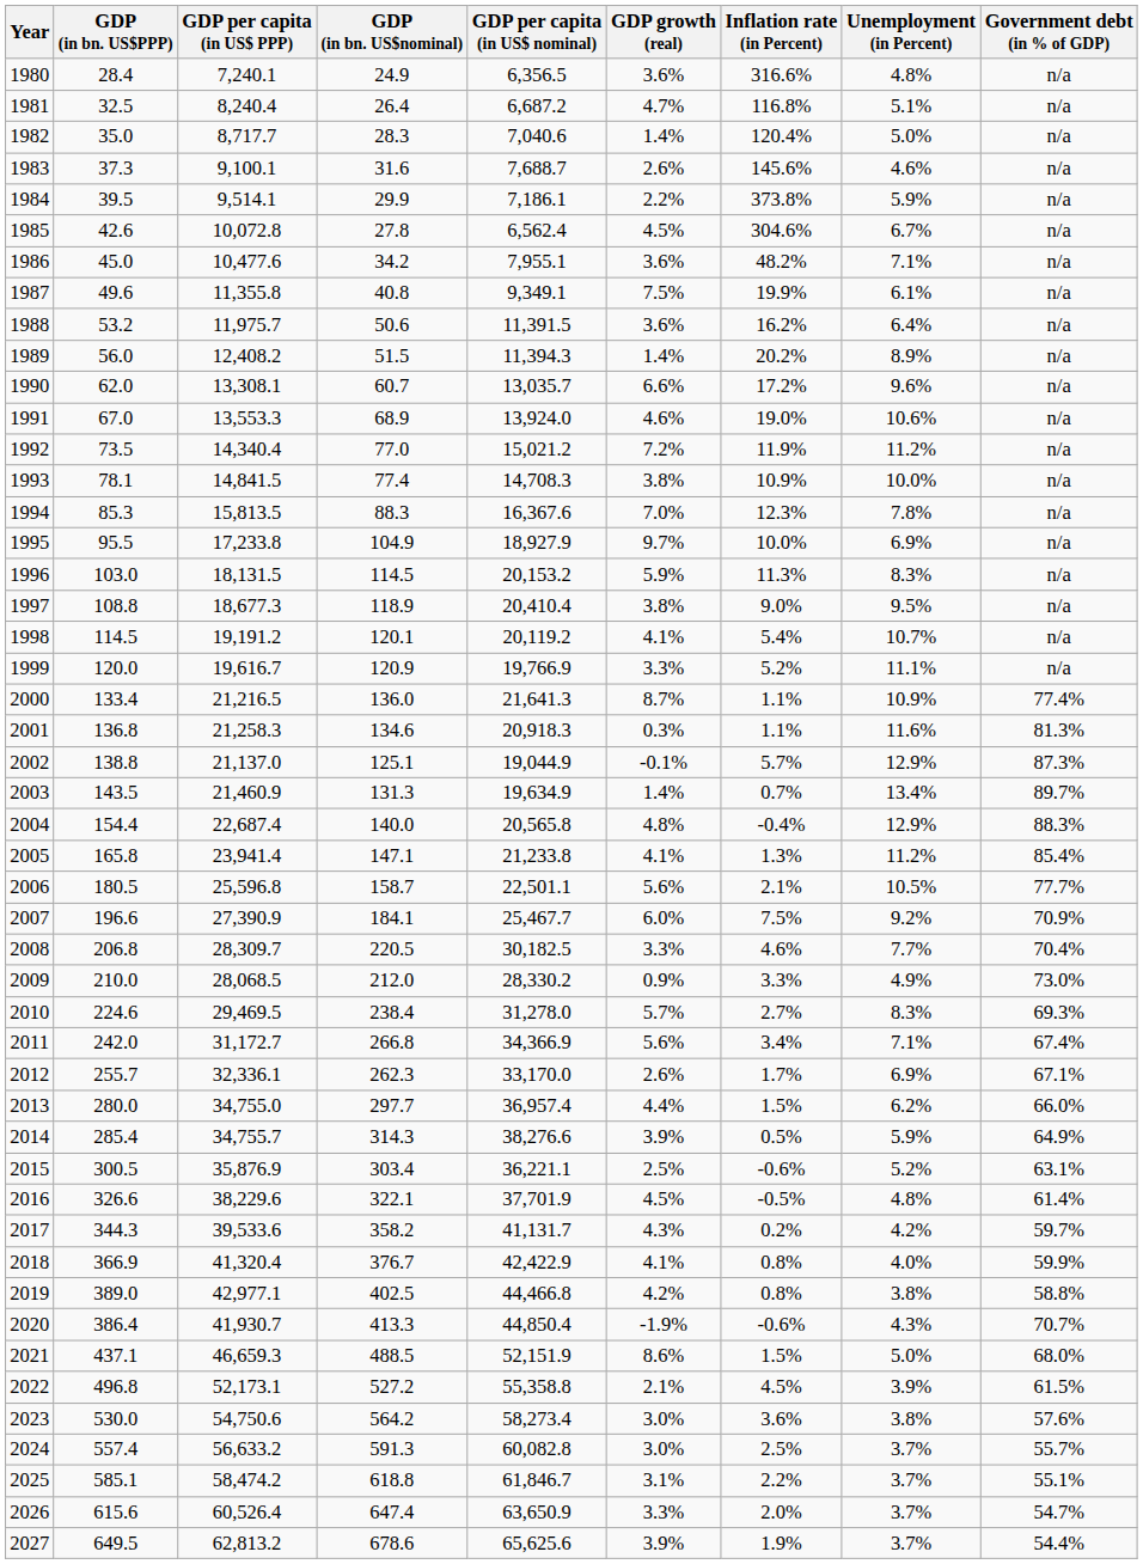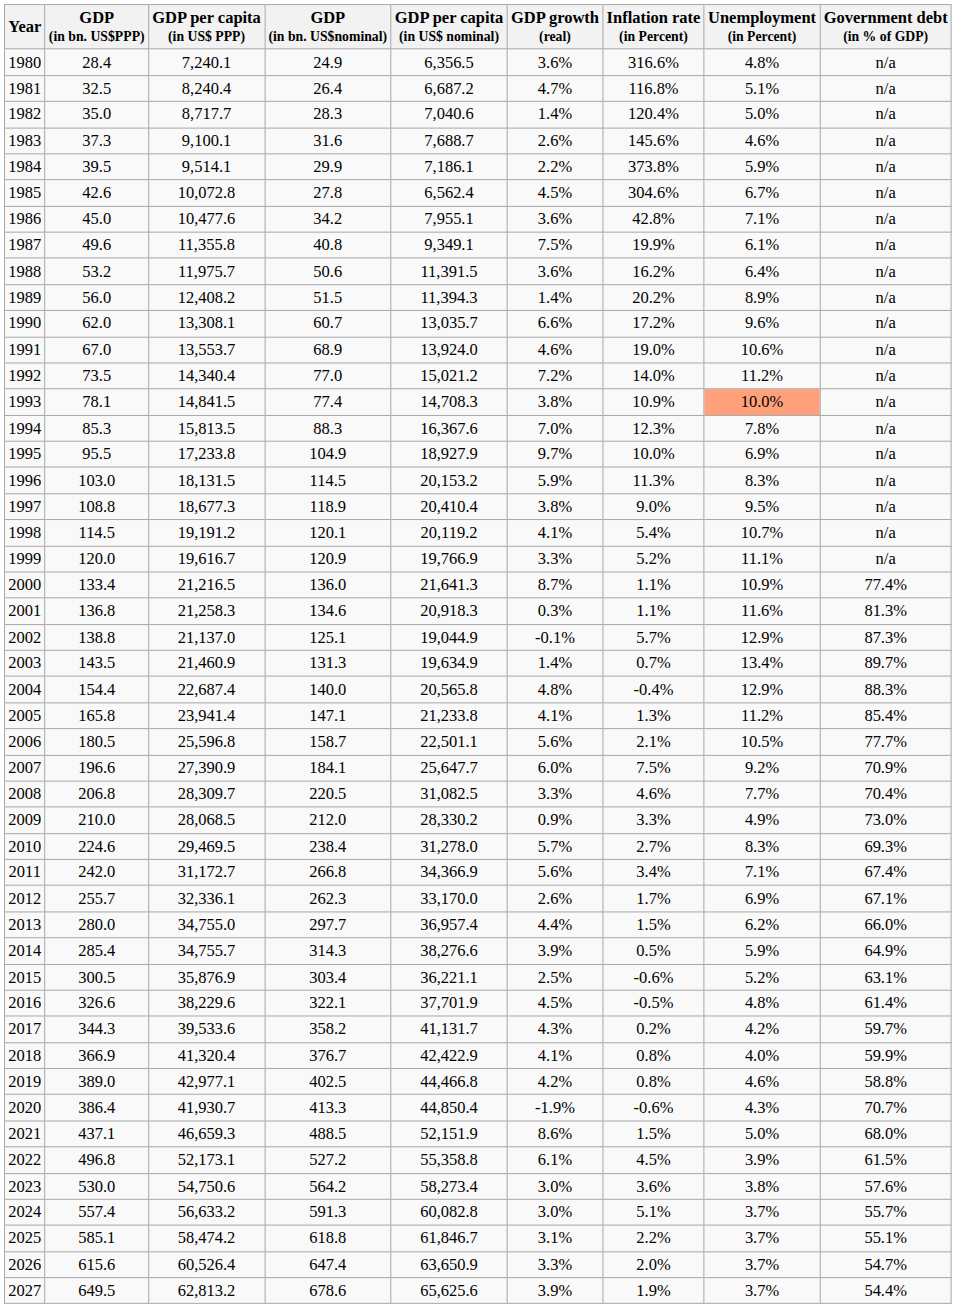 <table class="wikitable sortable sticky-header" style="text-align:center;">
 <tr>
 <th>Year</th>
 <th>GDP<br><small>(in bn. US$PPP)</small></th>
 <th>GDP per capita<br><small>(in US$ PPP)</small></th>
 <th>GDP<br><small>(in bn. US$nominal)</small></th>
 <th>GDP per capita<br><small>(in US$ nominal)</small></th>
 <th>GDP growth<br><small>(real)</small></th>
 <th>Inflation rate<br><small>(in Percent)</small></th>
 <th>Unemployment<br><small>(in Percent)</small></th>
 <th>Government debt<br><small>(in % of GDP)</small></th>
 </tr>
 <tr>
 <td>1980</td>
 <td>28.4</td>
 <td>7,240.1</td>
 <td>24.9</td>
 <td>6,356.5</td>
 <td>3.6%</td>
 <td>316.6%</td>
 <td>4.8%</td>
 <td>n/a</td>
 </tr>
 <tr>
 <td>1981</td>
 <td>32.5</td>
 <td>8,240.4</td>
 <td>26.4</td>
 <td>6,687.2</td>
 <td>4.7%</td>
 <td>116.8%</td>
 <td>5.1%</td>
 <td>n/a</td>
 </tr>
 <tr>
 <td>1982</td>
 <td>35.0</td>
 <td>8,717.7</td>
 <td>28.3</td>
 <td>7,040.6</td>
 <td>1.4%</td>
 <td>120.4%</td>
 <td>5.0%</td>
 <td>n/a</td>
 </tr>
 <tr>
 <td>1983</td>
 <td>37.3</td>
 <td>9,100.1</td>
 <td>31.6</td>
 <td>7,688.7</td>
 <td>2.6%</td>
 <td>145.6%</td>
 <td>4.6%</td>
 <td>n/a</td>
 </tr>
 <tr>
 <td>1984</td>
 <td>39.5</td>
 <td>9,514.1</td>
 <td>29.9</td>
 <td>7,186.1</td>
 <td>2.2%</td>
 <td>373.8%</td>
 <td>5.9%</td>
 <td>n/a</td>
 </tr>
 <tr>
 <td>1985</td>
 <td>42.6</td>
 <td>10,072.8</td>
 <td>27.8</td>
 <td>6,562.4</td>
 <td>4.5%</td>
 <td>304.6%</td>
 <td>6.7%</td>
 <td>n/a</td>
 </tr>
 <tr>
 <td>1986</td>
 <td>45.0</td>
 <td>10,477.6</td>
 <td>34.2</td>
 <td>7,955.1</td>
 <td>3.6%</td>
-<td>48.2%</td>
+<td>42.8%</td>
 <td>7.1%</td>
 <td>n/a</td>
 </tr>
 <tr>
 <td>1987</td>
 <td>49.6</td>
 <td>11,355.8</td>
 <td>40.8</td>
 <td>9,349.1</td>
 <td>7.5%</td>
 <td>19.9%</td>
 <td>6.1%</td>
 <td>n/a</td>
 </tr>
 <tr>
 <td>1988</td>
 <td>53.2</td>
 <td>11,975.7</td>
 <td>50.6</td>
 <td>11,391.5</td>
 <td>3.6%</td>
 <td>16.2%</td>
 <td>6.4%</td>
 <td>n/a</td>
 </tr>
 <tr>
 <td>1989</td>
 <td>56.0</td>
 <td>12,408.2</td>
 <td>51.5</td>
 <td>11,394.3</td>
 <td>1.4%</td>
 <td>20.2%</td>
 <td>8.9%</td>
 <td>n/a</td>
 </tr>
 <tr>
 <td>1990</td>
 <td>62.0</td>
 <td>13,308.1</td>
 <td>60.7</td>
 <td>13,035.7</td>
 <td>6.6%</td>
 <td>17.2%</td>
 <td>9.6%</td>
 <td>n/a</td>
 </tr>
 <tr>
 <td>1991</td>
 <td>67.0</td>
-<td>13,553.3</td>
+<td>13,553.7</td>
 <td>68.9</td>
 <td>13,924.0</td>
 <td>4.6%</td>
 <td>19.0%</td>
 <td>10.6%</td>
 <td>n/a</td>
 </tr>
 <tr>
 <td>1992</td>
 <td>73.5</td>
 <td>14,340.4</td>
 <td>77.0</td>
 <td>15,021.2</td>
 <td>7.2%</td>
-<td>11.9%</td>
+<td>14.0%</td>
 <td>11.2%</td>
 <td>n/a</td>
 </tr>
 <tr>
 <td>1993</td>
 <td>78.1</td>
 <td>14,841.5</td>
 <td>77.4</td>
 <td>14,708.3</td>
 <td>3.8%</td>
 <td>10.9%</td>
-<td>10.0%</td>
+<td style="background: lightsalmon;">10.0%</td>
 <td>n/a</td>
 </tr>
 <tr>
 <td>1994</td>
 <td>85.3</td>
 <td>15,813.5</td>
 <td>88.3</td>
 <td>16,367.6</td>
 <td>7.0%</td>
 <td>12.3%</td>
 <td>7.8%</td>
 <td>n/a</td>
 </tr>
 <tr>
 <td>1995</td>
 <td>95.5</td>
 <td>17,233.8</td>
 <td>104.9</td>
 <td>18,927.9</td>
 <td>9.7%</td>
 <td>10.0%</td>
 <td>6.9%</td>
 <td>n/a</td>
 </tr>
 <tr>
 <td>1996</td>
 <td>103.0</td>
 <td>18,131.5</td>
 <td>114.5</td>
 <td>20,153.2</td>
 <td>5.9%</td>
 <td>11.3%</td>
 <td>8.3%</td>
 <td>n/a</td>
 </tr>
 <tr>
 <td>1997</td>
 <td>108.8</td>
 <td>18,677.3</td>
 <td>118.9</td>
 <td>20,410.4</td>
 <td>3.8%</td>
 <td>9.0%</td>
 <td>9.5%</td>
 <td>n/a</td>
 </tr>
 <tr>
 <td>1998</td>
 <td>114.5</td>
 <td>19,191.2</td>
 <td>120.1</td>
 <td>20,119.2</td>
 <td>4.1%</td>
 <td>5.4%</td>
 <td>10.7%</td>
 <td>n/a</td>
 </tr>
 <tr>
 <td>1999</td>
 <td>120.0</td>
 <td>19,616.7</td>
 <td>120.9</td>
 <td>19,766.9</td>
 <td>3.3%</td>
 <td>5.2%</td>
 <td>11.1%</td>
 <td>n/a</td>
 </tr>
 <tr>
 <td>2000</td>
 <td>133.4</td>
 <td>21,216.5</td>
 <td>136.0</td>
 <td>21,641.3</td>
 <td>8.7%</td>
 <td>1.1%</td>
 <td>10.9%</td>
 <td>77.4%</td>
 </tr>
 <tr>
 <td>2001</td>
 <td>136.8</td>
 <td>21,258.3</td>
 <td>134.6</td>
 <td>20,918.3</td>
 <td>0.3%</td>
 <td>1.1%</td>
 <td>11.6%</td>
 <td>81.3%</td>
 </tr>
 <tr>
 <td>2002</td>
 <td>138.8</td>
 <td>21,137.0</td>
 <td>125.1</td>
 <td>19,044.9</td>
 <td>-0.1%</td>
 <td>5.7%</td>
 <td>12.9%</td>
 <td>87.3%</td>
 </tr>
 <tr>
 <td>2003</td>
 <td>143.5</td>
 <td>21,460.9</td>
 <td>131.3</td>
 <td>19,634.9</td>
 <td>1.4%</td>
 <td>0.7%</td>
 <td>13.4%</td>
 <td>89.7%</td>
 </tr>
 <tr>
 <td>2004</td>
 <td>154.4</td>
 <td>22,687.4</td>
 <td>140.0</td>
 <td>20,565.8</td>
 <td>4.8%</td>
 <td>-0.4%</td>
 <td>12.9%</td>
 <td>88.3%</td>
 </tr>
 <tr>
 <td>2005</td>
 <td>165.8</td>
 <td>23,941.4</td>
 <td>147.1</td>
 <td>21,233.8</td>
 <td>4.1%</td>
 <td>1.3%</td>
 <td>11.2%</td>
 <td>85.4%</td>
 </tr>
 <tr>
 <td>2006</td>
 <td>180.5</td>
 <td>25,596.8</td>
 <td>158.7</td>
 <td>22,501.1</td>
 <td>5.6%</td>
 <td>2.1%</td>
 <td>10.5%</td>
 <td>77.7%</td>
 </tr>
 <tr>
 <td>2007</td>
 <td>196.6</td>
 <td>27,390.9</td>
 <td>184.1</td>
-<td>25,467.7</td>
+<td>25,647.7</td>
 <td>6.0%</td>
 <td>7.5%</td>
 <td>9.2%</td>
 <td>70.9%</td>
 </tr>
 <tr>
 <td>2008</td>
 <td>206.8</td>
 <td>28,309.7</td>
 <td>220.5</td>
-<td>30,182.5</td>
+<td>31,082.5</td>
 <td>3.3%</td>
 <td>4.6%</td>
 <td>7.7%</td>
 <td>70.4%</td>
 </tr>
 <tr>
 <td>2009</td>
 <td>210.0</td>
 <td>28,068.5</td>
 <td>212.0</td>
 <td>28,330.2</td>
 <td>0.9%</td>
 <td>3.3%</td>
 <td>4.9%</td>
 <td>73.0%</td>
 </tr>
 <tr>
 <td>2010</td>
 <td>224.6</td>
 <td>29,469.5</td>
 <td>238.4</td>
 <td>31,278.0</td>
 <td>5.7%</td>
 <td>2.7%</td>
 <td>8.3%</td>
 <td>69.3%</td>
 </tr>
 <tr>
 <td>2011</td>
 <td>242.0</td>
 <td>31,172.7</td>
 <td>266.8</td>
 <td>34,366.9</td>
 <td>5.6%</td>
 <td>3.4%</td>
 <td>7.1%</td>
 <td>67.4%</td>
 </tr>
 <tr>
 <td>2012</td>
 <td>255.7</td>
 <td>32,336.1</td>
 <td>262.3</td>
 <td>33,170.0</td>
 <td>2.6%</td>
 <td>1.7%</td>
 <td>6.9%</td>
 <td>67.1%</td>
 </tr>
 <tr>
 <td>2013</td>
 <td>280.0</td>
 <td>34,755.0</td>
 <td>297.7</td>
 <td>36,957.4</td>
 <td>4.4%</td>
 <td>1.5%</td>
 <td>6.2%</td>
 <td>66.0%</td>
 </tr>
 <tr>
 <td>2014</td>
 <td>285.4</td>
 <td>34,755.7</td>
 <td>314.3</td>
 <td>38,276.6</td>
 <td>3.9%</td>
 <td>0.5%</td>
 <td>5.9%</td>
 <td>64.9%</td>
 </tr>
 <tr>
 <td>2015</td>
 <td>300.5</td>
 <td>35,876.9</td>
 <td>303.4</td>
 <td>36,221.1</td>
 <td>2.5%</td>
 <td>-0.6%</td>
 <td>5.2%</td>
 <td>63.1%</td>
 </tr>
 <tr>
 <td>2016</td>
 <td>326.6</td>
 <td>38,229.6</td>
 <td>322.1</td>
 <td>37,701.9</td>
 <td>4.5%</td>
 <td>-0.5%</td>
 <td>4.8%</td>
 <td>61.4%</td>
 </tr>
 <tr>
 <td>2017</td>
 <td>344.3</td>
 <td>39,533.6</td>
 <td>358.2</td>
 <td>41,131.7</td>
 <td>4.3%</td>
 <td>0.2%</td>
 <td>4.2%</td>
 <td>59.7%</td>
 </tr>
 <tr>
 <td>2018</td>
 <td>366.9</td>
 <td>41,320.4</td>
 <td>376.7</td>
 <td>42,422.9</td>
 <td>4.1%</td>
 <td>0.8%</td>
 <td>4.0%</td>
 <td>59.9%</td>
 </tr>
 <tr>
 <td>2019</td>
 <td>389.0</td>
 <td>42,977.1</td>
 <td>402.5</td>
 <td>44,466.8</td>
 <td>4.2%</td>
 <td>0.8%</td>
-<td>3.8%</td>
+<td>4.6%</td>
 <td>58.8%</td>
 </tr>
 <tr>
 <td>2020</td>
 <td>386.4</td>
 <td>41,930.7</td>
 <td>413.3</td>
 <td>44,850.4</td>
 <td>-1.9%</td>
 <td>-0.6%</td>
 <td>4.3%</td>
 <td>70.7%</td>
 </tr>
 <tr>
 <td>2021</td>
 <td>437.1</td>
 <td>46,659.3</td>
 <td>488.5</td>
 <td>52,151.9</td>
 <td>8.6%</td>
 <td>1.5%</td>
 <td>5.0%</td>
 <td>68.0%</td>
 </tr>
 <tr>
 <td>2022</td>
 <td>496.8</td>
 <td>52,173.1</td>
 <td>527.2</td>
 <td>55,358.8</td>
-<td>2.1%</td>
+<td>6.1%</td>
 <td>4.5%</td>
 <td>3.9%</td>
 <td>61.5%</td>
 </tr>
 <tr>
 <td>2023</td>
 <td>530.0</td>
 <td>54,750.6</td>
 <td>564.2</td>
 <td>58,273.4</td>
 <td>3.0%</td>
 <td>3.6%</td>
 <td>3.8%</td>
 <td>57.6%</td>
 </tr>
 <tr>
 <td>2024</td>
 <td>557.4</td>
 <td>56,633.2</td>
 <td>591.3</td>
 <td>60,082.8</td>
 <td>3.0%</td>
-<td>2.5%</td>
+<td>5.1%</td>
 <td>3.7%</td>
 <td>55.7%</td>
 </tr>
 <tr>
 <td>2025</td>
 <td>585.1</td>
 <td>58,474.2</td>
 <td>618.8</td>
 <td>61,846.7</td>
 <td>3.1%</td>
 <td>2.2%</td>
 <td>3.7%</td>
 <td>55.1%</td>
 </tr>
 <tr>
 <td>2026</td>
 <td>615.6</td>
 <td>60,526.4</td>
 <td>647.4</td>
 <td>63,650.9</td>
 <td>3.3%</td>
 <td>2.0%</td>
 <td>3.7%</td>
 <td>54.7%</td>
 </tr>
 <tr>
 <td>2027</td>
 <td>649.5</td>
 <td>62,813.2</td>
 <td>678.6</td>
 <td>65,625.6</td>
 <td>3.9%</td>
 <td>1.9%</td>
 <td>3.7%</td>
 <td>54.4%</td>
 </tr>
 </table>
